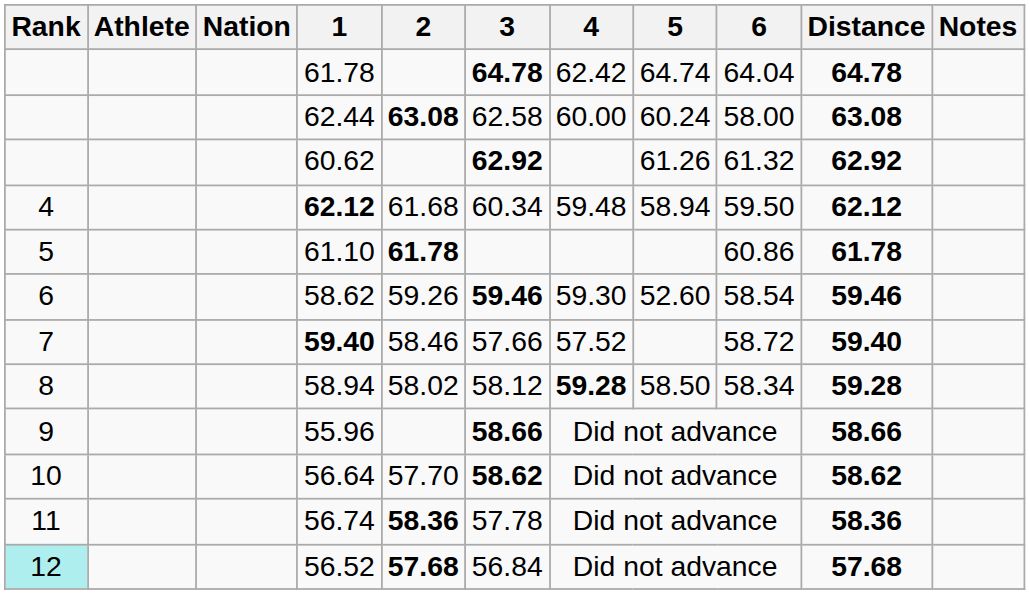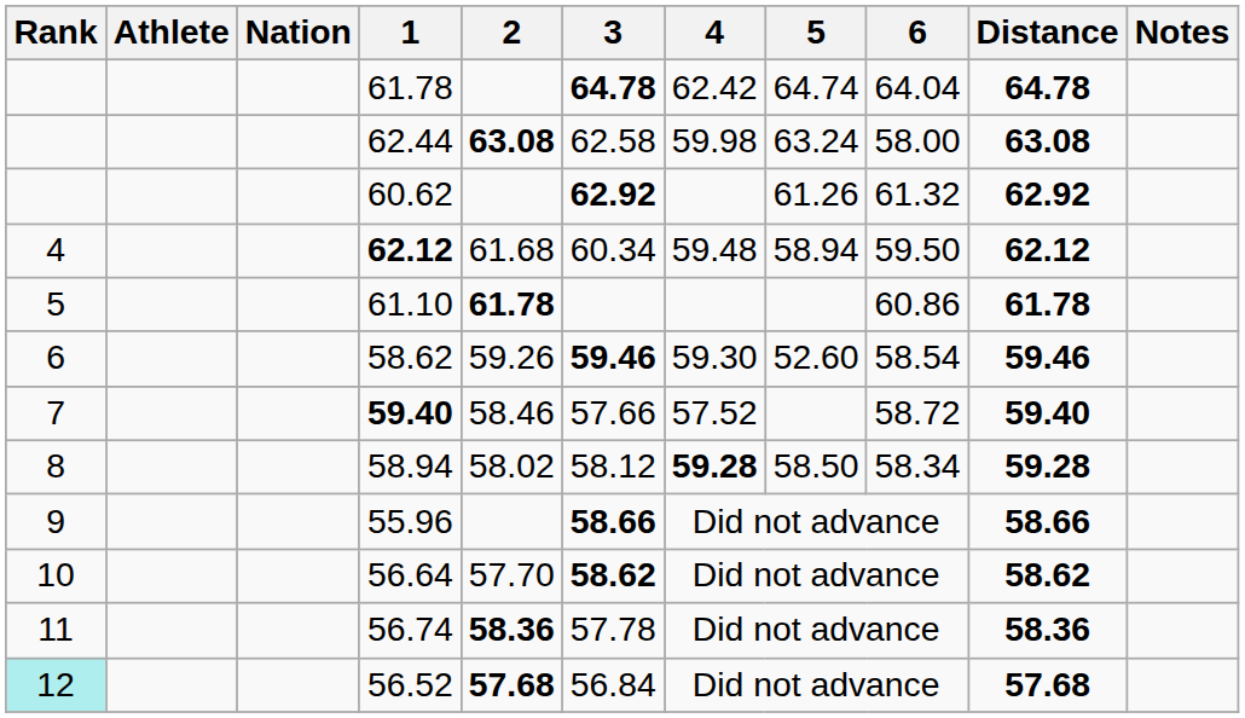 <table class="wikitable sortable" style="text-align:center">
 <tr>
 <th>Rank</th>
 <th>Athlete</th>
 <th>Nation</th>
 <th>1</th>
 <th>2</th>
 <th>3</th>
 <th>4</th>
 <th>5</th>
 <th>6</th>
 <th>Distance</th>
 <th>Notes</th>
 </tr>
 <tr>
 <td></td>
 <td align=left></td>
 <td align=left></td>
 <td>61.78</td>
 <td></td>
 <td><strong>64.78</strong> </td>
 <td>62.42</td>
 <td>64.74</td>
 <td>64.04</td>
 <td><strong>64.78</strong></td>
 <td></td>
 </tr>
 <tr>
 <td></td>
 <td align=left></td>
 <td align=left></td>
 <td>62.44</td>
 <td><strong>63.08</strong></td>
 <td>62.58</td>
-<td>60.00</td>
-<td>60.24</td>
+<td>59.98</td>
+<td>63.24</td>
 <td>58.00</td>
 <td><strong>63.08</strong></td>
 <td></td>
 </tr>
 <tr>
 <td></td>
 <td align=left></td>
 <td align=left></td>
 <td>60.62</td>
 <td></td>
 <td><strong>62.92</strong></td>
 <td></td>
 <td>61.26</td>
 <td>61.32</td>
 <td><strong>62.92</strong></td>
 <td></td>
 </tr>
 <tr>
 <td>4</td>
 <td align=left></td>
 <td align=left></td>
 <td><strong>62.12</strong></td>
 <td>61.68</td>
 <td>60.34</td>
 <td>59.48</td>
 <td>58.94</td>
 <td>59.50</td>
 <td><strong>62.12</strong></td>
 <td></td>
 </tr>
 <tr>
 <td>5</td>
 <td align=left></td>
 <td align=left></td>
 <td>61.10</td>
 <td><strong>61.78</strong></td>
 <td></td>
 <td></td>
 <td></td>
 <td>60.86</td>
 <td><strong>61.78</strong></td>
 <td></td>
 </tr>
 <tr>
 <td>6</td>
 <td align=left></td>
 <td align=left></td>
 <td>58.62</td>
 <td>59.26</td>
 <td><strong>59.46</strong></td>
 <td>59.30</td>
 <td>52.60</td>
 <td>58.54</td>
 <td><strong>59.46</strong></td>
 <td></td>
 </tr>
 <tr>
 <td>7</td>
 <td align=left></td>
 <td align=left></td>
 <td><strong>59.40</strong></td>
 <td>58.46</td>
 <td>57.66</td>
 <td>57.52</td>
 <td></td>
 <td>58.72</td>
 <td><strong>59.40</strong></td>
 <td></td>
 </tr>
 <tr>
 <td>8</td>
 <td align=left></td>
 <td align=left></td>
 <td>58.94</td>
 <td>58.02</td>
 <td>58.12</td>
 <td><strong>59.28</strong></td>
 <td>58.50</td>
 <td>58.34</td>
 <td><strong>59.28</strong></td>
 <td></td>
 </tr>
 <tr>
 <td>9</td>
 <td align=left></td>
 <td align=left></td>
 <td>55.96</td>
 <td></td>
 <td><strong>58.66</strong></td>
 <td colspan=3 data-sort-value=0.00>Did not advance</td>
 <td><strong>58.66</strong></td>
 <td></td>
 </tr>
 <tr>
 <td>10</td>
 <td align=left></td>
 <td align=left></td>
 <td>56.64</td>
 <td>57.70</td>
 <td><strong>58.62</strong></td>
 <td colspan=3 data-sort-value=0.00>Did not advance</td>
 <td><strong>58.62</strong></td>
 <td></td>
 </tr>
 <tr>
 <td>11</td>
 <td align=left></td>
 <td align=left></td>
 <td>56.74</td>
 <td><strong>58.36</strong></td>
 <td>57.78</td>
 <td colspan=3 data-sort-value=0.00>Did not advance</td>
 <td><strong>58.36</strong></td>
 <td></td>
 </tr>
 <tr>
 <td style="background: paleturquoise;">12</td>
 <td align=left></td>
 <td align=left></td>
 <td>56.52</td>
 <td><strong>57.68</strong></td>
 <td>56.84</td>
 <td colspan=3 data-sort-value=0.00>Did not advance</td>
 <td><strong>57.68</strong></td>
 <td></td>
 </tr>
 </table>
